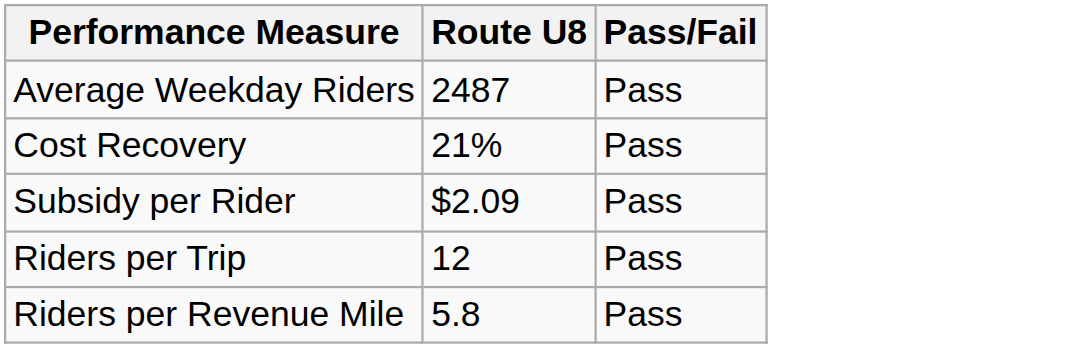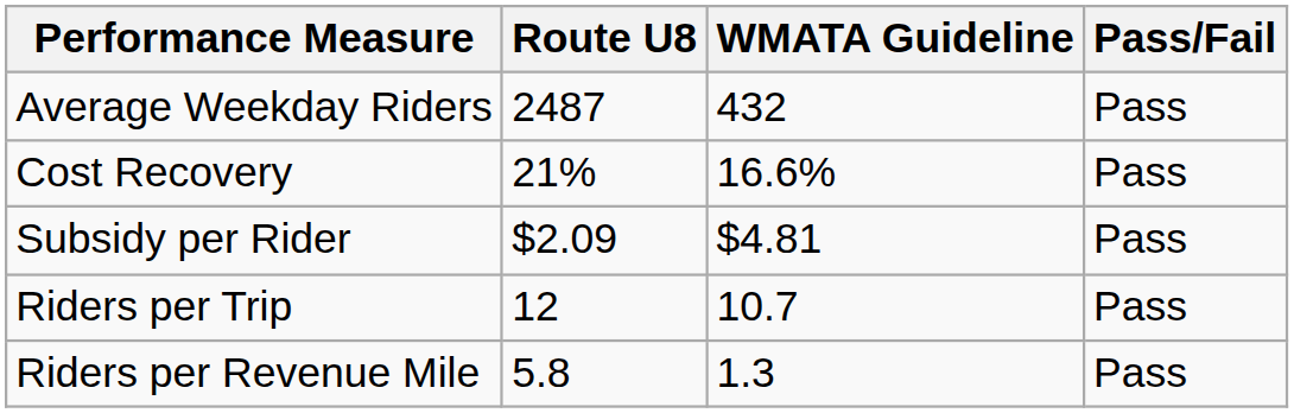 <table class="wikitable">
 <tr>
 <th>Performance Measure</th>
 <th>Route U8</th>
+<th>WMATA Guideline</th>
 <th>Pass/Fail</th>
 </tr>
 <tr>
 <td>Average Weekday Riders</td>
 <td>2487</td>
+<td>432</td>
 <td>Pass</td>
 </tr>
 <tr>
 <td>Cost Recovery</td>
 <td>21%</td>
+<td>16.6%</td>
 <td>Pass</td>
 </tr>
 <tr>
 <td>Subsidy per Rider</td>
 <td>$2.09</td>
+<td>$4.81</td>
 <td>Pass</td>
 </tr>
 <tr>
 <td>Riders per Trip</td>
 <td>12</td>
+<td>10.7</td>
 <td>Pass</td>
 </tr>
 <tr>
 <td>Riders per Revenue Mile</td>
 <td>5.8</td>
+<td>1.3</td>
 <td>Pass</td>
 </tr>
 </table>
